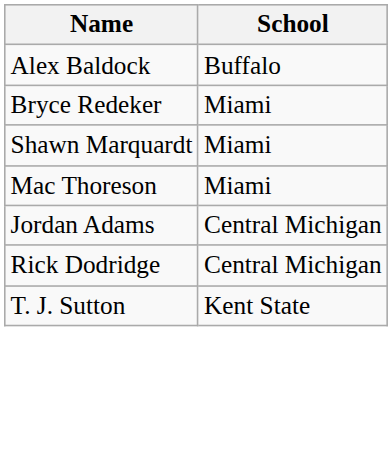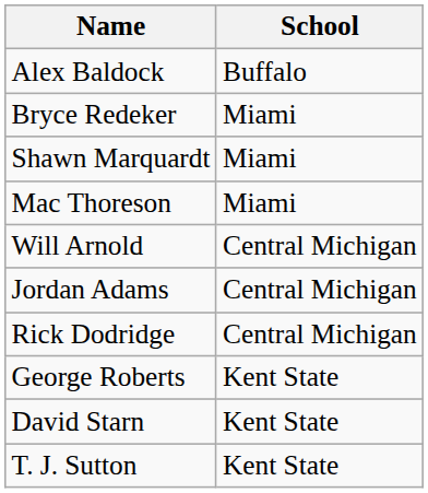 <table class=wikitable>
 <tr>
 <th>Name</th>
 <th>School</th>
 </tr>
 <tr>
 <td>Alex Baldock</td>
 <td>Buffalo</td>
 </tr>
 <tr>
 <td>Bryce Redeker</td>
 <td>Miami</td>
 </tr>
 <tr>
 <td>Shawn Marquardt</td>
 <td>Miami</td>
 </tr>
 <tr>
 <td>Mac Thoreson</td>
 <td>Miami</td>
 </tr>
 <tr>
+<td>Will Arnold</td>
+<td>Central Michigan</td>
+</tr>
+<tr>
 <td>Jordan Adams</td>
 <td>Central Michigan</td>
 </tr>
 <tr>
 <td>Rick Dodridge</td>
 <td>Central Michigan</td>
 </tr>
 <tr>
+<td>George Roberts</td>
+<td>Kent State</td>
+</tr>
+<tr>
+<td>David Starn</td>
+<td>Kent State</td>
+</tr>
+<tr>
 <td>T. J. Sutton</td>
 <td>Kent State</td>
 </tr>
 </table>
